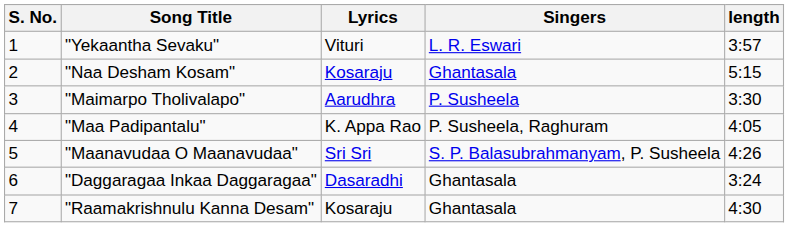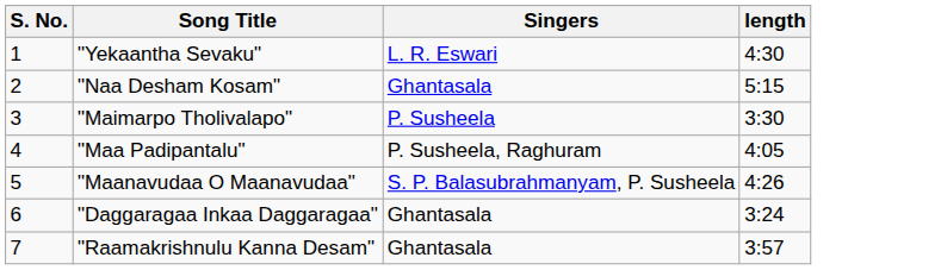 <table class="wikitable">
 <tr>
 <th>S. No.</th>
 <th>Song Title</th>
-<th>Lyrics</th>
 <th>Singers</th>
 <th>length</th>
 </tr>
 <tr>
 <td>1</td>
 <td>"Yekaantha Sevaku"</td>
-<td>Vituri</td>
 <td><a href='#'>L. R. Eswari</a></td>
-<td>3:57</td>
+<td>4:30</td>
 </tr>
 <tr>
 <td>2</td>
 <td>"Naa Desham Kosam"</td>
-<td><a href='#'>Kosaraju</a></td>
 <td><a href='#'>Ghantasala</a></td>
 <td>5:15</td>
 </tr>
 <tr>
 <td>3</td>
 <td>"Maimarpo Tholivalapo"</td>
-<td><a href='#'>Aarudhra</a></td>
 <td><a href='#'>P. Susheela</a></td>
 <td>3:30</td>
 </tr>
 <tr>
 <td>4</td>
 <td>"Maa Padipantalu"</td>
-<td>K. Appa Rao</td>
 <td>P. Susheela, Raghuram</td>
 <td>4:05</td>
 </tr>
 <tr>
 <td>5</td>
 <td>"Maanavudaa O Maanavudaa"</td>
-<td><a href='#'>Sri Sri</a></td>
 <td><a href='#'>S. P. Balasubrahmanyam</a>, P. Susheela</td>
 <td>4:26</td>
 </tr>
 <tr>
 <td>6</td>
 <td>"Daggaragaa Inkaa Daggaragaa"</td>
-<td><a href='#'>Dasaradhi</a></td>
 <td>Ghantasala</td>
 <td>3:24</td>
 </tr>
 <tr>
 <td>7</td>
 <td>"Raamakrishnulu Kanna Desam"</td>
-<td>Kosaraju</td>
 <td>Ghantasala</td>
-<td>4:30</td>
+<td>3:57</td>
 </tr>
 </table>
